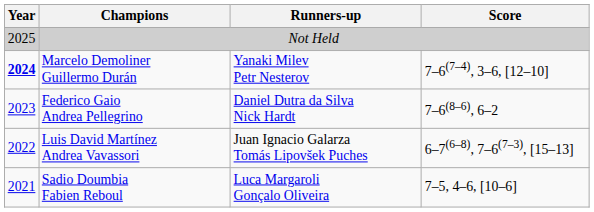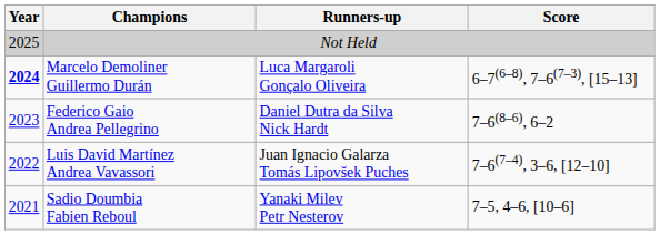 <table class="wikitable" style="font-size:90%">
 <tr>
 <th>Year</th>
 <th width="200">Champions</th>
 <th width="200">Runners-up</th>
 <th width="175">Score</th>
 </tr>
 <tr>
 <td style="background:#cfcfcf">2025</td>
 <td colspan=3 align=center style="background:#cfcfcf"><em>Not Held</em></td>
 </tr>
 <tr>
 <td><strong><a href='#'>2024</a></strong></td>
 <td> <a href='#'>Marcelo Demoliner</a><br> <a href='#'>Guillermo Durán</a></td>
-<td> <a href='#'>Yanaki Milev</a><br> <a href='#'>Petr Nesterov</a></td>
-<td>7–6<sup>(7–4)</sup>, 3–6, [12–10]</td>
+<td> <a href='#'>Luca Margaroli</a><br> <a href='#'>Gonçalo Oliveira</a></td>
+<td>6–7<sup>(6–8)</sup>, 7–6<sup>(7–3)</sup>, [15–13]</td>
 </tr>
 <tr>
 <td><a href='#'>2023</a></td>
 <td> <a href='#'>Federico Gaio</a><br> <a href='#'>Andrea Pellegrino</a></td>
 <td> <a href='#'>Daniel Dutra da Silva</a><br> <a href='#'>Nick Hardt</a></td>
 <td>7–6<sup>(8–6)</sup>, 6–2</td>
 </tr>
 <tr>
 <td><a href='#'>2022</a></td>
 <td> <a href='#'>Luis David Martínez</a><br> <a href='#'>Andrea Vavassori</a></td>
 <td> Juan Ignacio Galarza<br> <a href='#'>Tomás Lipovšek Puches</a></td>
-<td>6–7<sup>(6–8)</sup>, 7–6<sup>(7–3)</sup>, [15–13]</td>
+<td>7–6<sup>(7–4)</sup>, 3–6, [12–10]</td>
 </tr>
 <tr>
 <td><a href='#'>2021</a></td>
 <td> <a href='#'>Sadio Doumbia</a><br> <a href='#'>Fabien Reboul</a></td>
-<td> <a href='#'>Luca Margaroli</a><br> <a href='#'>Gonçalo Oliveira</a></td>
+<td> <a href='#'>Yanaki Milev</a><br> <a href='#'>Petr Nesterov</a></td>
 <td>7–5, 4–6, [10–6]</td>
 </tr>
 </table>
